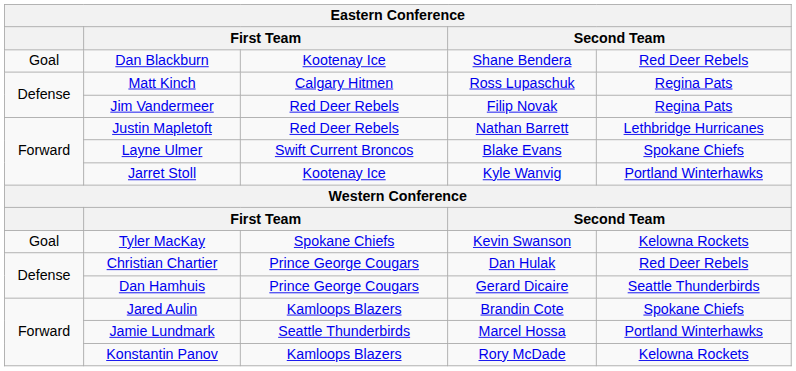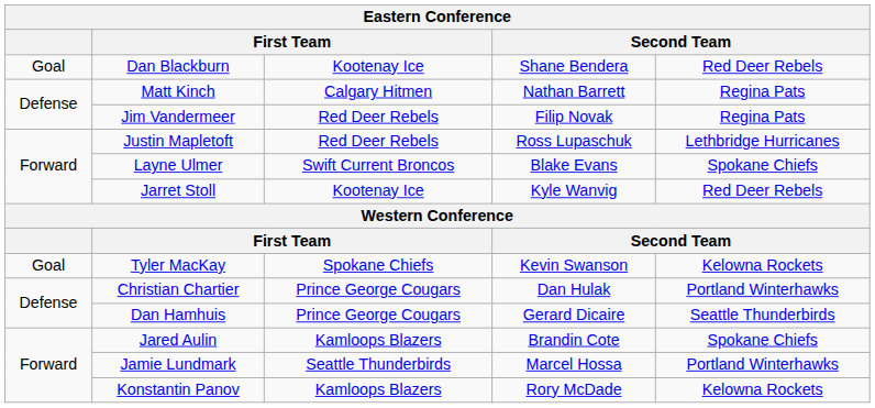 <table class="wikitable" style="text-align:center;" width="70%">
 <tr>
 <th colspan="5">Eastern Conference</th>
 </tr>
 <tr>
 <th></th>
 <th colspan="2">First Team</th>
 <th colspan="2">Second Team</th>
 </tr>
 <tr>
 <td>Goal</td>
 <td><a href='#'>Dan Blackburn</a></td>
 <td><a href='#'>Kootenay Ice</a></td>
 <td><a href='#'>Shane Bendera</a></td>
 <td><a href='#'>Red Deer Rebels</a></td>
 </tr>
 <tr>
 <td rowspan="2">Defense</td>
 <td><a href='#'>Matt Kinch</a></td>
 <td><a href='#'>Calgary Hitmen</a></td>
-<td><a href='#'>Ross Lupaschuk</a></td>
+<td><a href='#'>Nathan Barrett</a></td>
 <td><a href='#'>Regina Pats</a></td>
 </tr>
 <tr>
 <td><a href='#'>Jim Vandermeer</a></td>
 <td><a href='#'>Red Deer Rebels</a></td>
 <td><a href='#'>Filip Novak</a></td>
 <td><a href='#'>Regina Pats</a></td>
 </tr>
 <tr>
 <td rowspan="3">Forward</td>
 <td><a href='#'>Justin Mapletoft</a></td>
 <td><a href='#'>Red Deer Rebels</a></td>
-<td><a href='#'>Nathan Barrett</a></td>
+<td><a href='#'>Ross Lupaschuk</a></td>
 <td><a href='#'>Lethbridge Hurricanes</a></td>
 </tr>
 <tr>
 <td><a href='#'>Layne Ulmer</a></td>
 <td><a href='#'>Swift Current Broncos</a></td>
 <td><a href='#'>Blake Evans</a></td>
 <td><a href='#'>Spokane Chiefs</a></td>
 </tr>
 <tr>
 <td><a href='#'>Jarret Stoll</a></td>
 <td><a href='#'>Kootenay Ice</a></td>
 <td><a href='#'>Kyle Wanvig</a></td>
-<td><a href='#'>Portland Winterhawks</a></td>
+<td><a href='#'>Red Deer Rebels</a></td>
 </tr>
 <tr>
 <th colspan="5">Western Conference</th>
 </tr>
 <tr>
 <th></th>
 <th colspan="2">First Team</th>
 <th colspan="2">Second Team</th>
 </tr>
 <tr>
 <td>Goal</td>
 <td><a href='#'>Tyler MacKay</a></td>
 <td><a href='#'>Spokane Chiefs</a></td>
 <td><a href='#'>Kevin Swanson</a></td>
 <td><a href='#'>Kelowna Rockets</a></td>
 </tr>
 <tr>
 <td rowspan="2">Defense</td>
 <td><a href='#'>Christian Chartier</a></td>
 <td><a href='#'>Prince George Cougars</a></td>
 <td><a href='#'>Dan Hulak</a></td>
-<td><a href='#'>Red Deer Rebels</a></td>
+<td><a href='#'>Portland Winterhawks</a></td>
 </tr>
 <tr>
 <td><a href='#'>Dan Hamhuis</a></td>
 <td><a href='#'>Prince George Cougars</a></td>
 <td><a href='#'>Gerard Dicaire</a></td>
 <td><a href='#'>Seattle Thunderbirds</a></td>
 </tr>
 <tr>
 <td rowspan="3">Forward</td>
 <td><a href='#'>Jared Aulin</a></td>
 <td><a href='#'>Kamloops Blazers</a></td>
 <td><a href='#'>Brandin Cote</a></td>
 <td><a href='#'>Spokane Chiefs</a></td>
 </tr>
 <tr>
 <td><a href='#'>Jamie Lundmark</a></td>
 <td><a href='#'>Seattle Thunderbirds</a></td>
 <td><a href='#'>Marcel Hossa</a></td>
 <td><a href='#'>Portland Winterhawks</a></td>
 </tr>
 <tr>
 <td><a href='#'>Konstantin Panov</a></td>
 <td><a href='#'>Kamloops Blazers</a></td>
 <td><a href='#'>Rory McDade</a></td>
 <td><a href='#'>Kelowna Rockets</a></td>
 </tr>
 </table>
